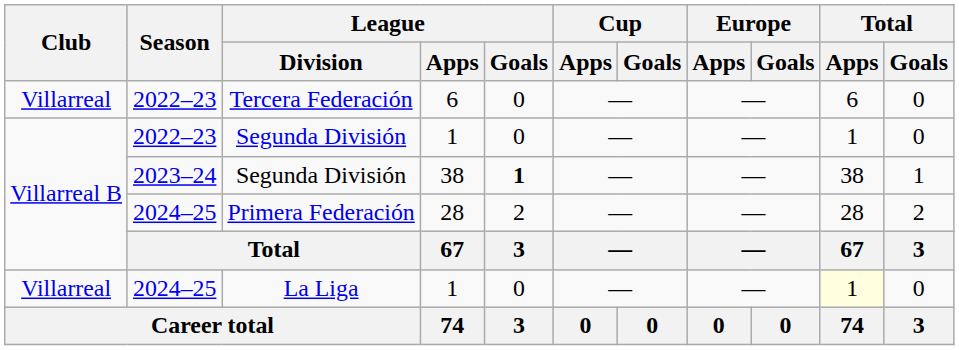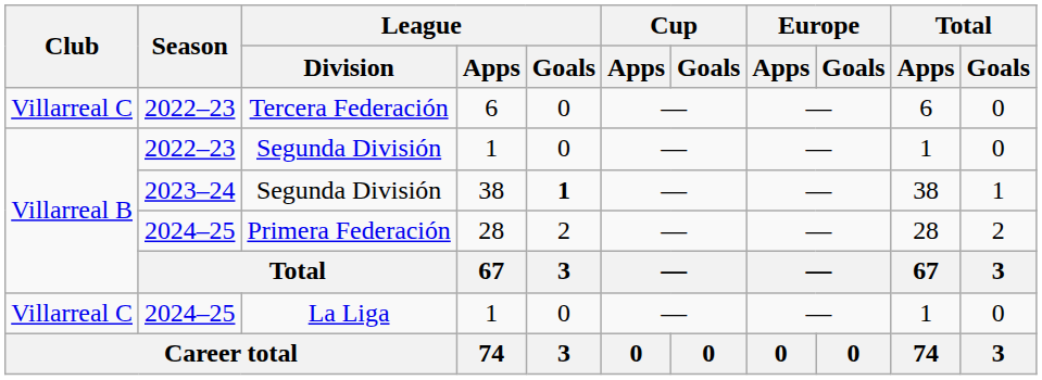 <table class="wikitable" style="text-align:center">
 <tr>
 <th rowspan="2">Club</th>
 <th rowspan="2">Season</th>
 <th colspan="3">League</th>
 <th colspan="2">Cup</th>
 <th colspan="2">Europe</th>
 <th colspan="2">Total</th>
 </tr>
 <tr>
 <th>Division</th>
 <th>Apps</th>
 <th>Goals</th>
 <th>Apps</th>
 <th>Goals</th>
 <th>Apps</th>
 <th>Goals</th>
 <th>Apps</th>
 <th>Goals</th>
 </tr>
 <tr>
-<td><a href='#'>Villarreal</a></td>
+<td><a href='#'>Villarreal C</a></td>
 <td><a href='#'>2022–23</a></td>
 <td><a href='#'>Tercera Federación</a></td>
 <td>6</td>
 <td>0</td>
 <td colspan="2">—</td>
 <td colspan="2">—</td>
 <td>6</td>
 <td>0</td>
 </tr>
 <tr>
 <td rowspan="4"><a href='#'>Villarreal B</a></td>
 <td><a href='#'>2022–23</a></td>
 <td><a href='#'>Segunda División</a></td>
 <td>1</td>
 <td>0</td>
 <td colspan="2">—</td>
 <td colspan="2">—</td>
 <td>1</td>
 <td>0</td>
 </tr>
 <tr>
 <td><a href='#'>2023–24</a></td>
 <td>Segunda División</td>
 <td>38</td>
 <td><strong>1</strong></td>
 <td colspan="2">—</td>
 <td colspan="2">—</td>
 <td>38</td>
 <td>1</td>
 </tr>
 <tr>
 <td><a href='#'>2024–25</a></td>
 <td><a href='#'>Primera Federación</a></td>
 <td>28</td>
 <td>2</td>
 <td colspan="2">—</td>
 <td colspan="2">—</td>
 <td>28</td>
 <td>2</td>
 </tr>
 <tr>
 <th colspan="2">Total</th>
 <th>67</th>
 <th>3</th>
 <th colspan="2">—</th>
 <th colspan="2">—</th>
 <th>67</th>
 <th>3</th>
 </tr>
 <tr>
-<td><a href='#'>Villarreal</a></td>
+<td><a href='#'>Villarreal C</a></td>
 <td><a href='#'>2024–25</a></td>
 <td><a href='#'>La Liga</a></td>
 <td>1</td>
 <td>0</td>
 <td colspan="2">—</td>
 <td colspan="2">—</td>
-<td style="background: lightyellow;">1</td>
+<td>1</td>
 <td>0</td>
 </tr>
 <tr>
 <th colspan="3">Career total</th>
 <th>74</th>
 <th>3</th>
 <th>0</th>
 <th>0</th>
 <th>0</th>
 <th>0</th>
 <th>74</th>
 <th>3</th>
 </tr>
 </table>
